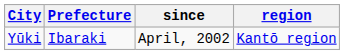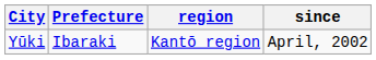 <table class="wikitable">
 <tr>
 <th><a href='#'>City</a></th>
 <th><a href='#'>Prefecture</a></th>
+<th><a href='#'>region</a></th>
 <th>since</th>
-<th><a href='#'>region</a></th>
 </tr>
 <tr>
 <td> <a href='#'>Yūki</a></td>
 <td> <a href='#'>Ibaraki</a></td>
+<td><a href='#'>Kantō region</a></td>
 <td>April, 2002</td>
-<td><a href='#'>Kantō region</a></td>
 </tr>
 </table>
